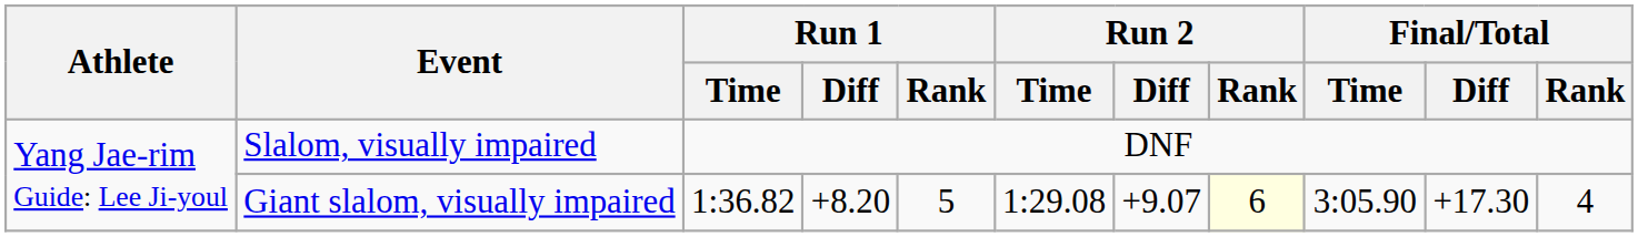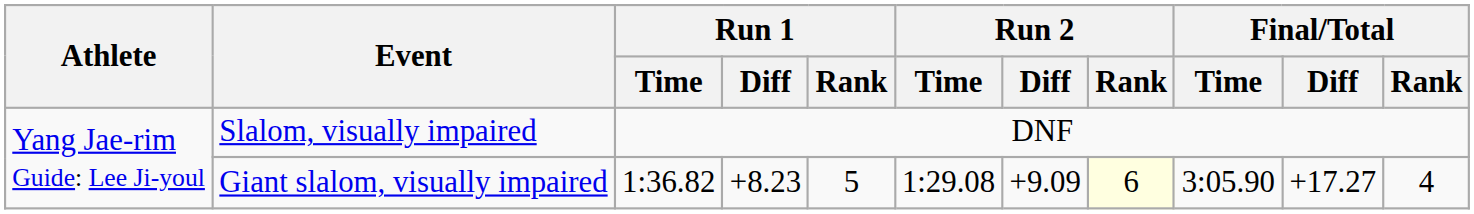 <table class="wikitable" style="font-size:90%">
 <tr>
 <th rowspan="2">Athlete</th>
 <th rowspan="2">Event</th>
 <th colspan="3">Run 1</th>
 <th colspan="3">Run 2</th>
 <th colspan="3">Final/Total</th>
 </tr>
 <tr>
 <th>Time</th>
 <th>Diff</th>
 <th>Rank</th>
 <th>Time</th>
 <th>Diff</th>
 <th>Rank</th>
 <th>Time</th>
 <th>Diff</th>
 <th>Rank</th>
 </tr>
 <tr>
 <td rowspan=2><a href='#'>Yang Jae-rim</a><br><small><a href='#'>Guide</a>: <a href='#'>Lee Ji-youl</a></small></td>
 <td><a href='#'>Slalom, visually impaired</a></td>
 <td align="center" colspan=9>DNF</td>
 </tr>
 <tr>
 <td><a href='#'>Giant slalom, visually impaired</a></td>
 <td align="center">1:36.82</td>
-<td align="center">+8.20</td>
+<td align="center">+8.23</td>
 <td align="center">5</td>
 <td align="center">1:29.08</td>
-<td align="center">+9.07</td>
+<td align="center">+9.09</td>
 <td align="center" style="background: lightyellow;">6</td>
 <td align="center">3:05.90</td>
-<td align="center">+17.30</td>
+<td align="center">+17.27</td>
 <td align="center">4</td>
 </tr>
 </table>
